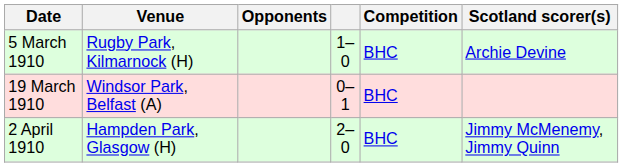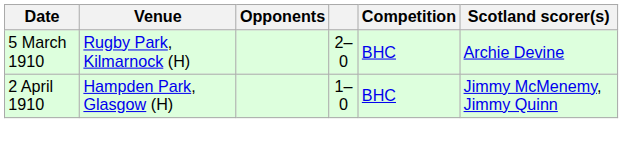 <table class="wikitable">
 <tr>
 <th>Date</th>
 <th>Venue</th>
 <th>Opponents</th>
 <th></th>
 <th>Competition</th>
 <th>Scotland scorer(s)</th>
 </tr>
 <tr bgcolor=#ddffdd>
 <td>5 March 1910</td>
 <td><a href='#'>Rugby Park</a>, <a href='#'>Kilmarnock</a> (H)</td>
 <td></td>
-<td align=center>1–0</td>
+<td align=center>2–0</td>
 <td><a href='#'>BHC</a></td>
 <td><a href='#'>Archie Devine</a></td>
-</tr>
-<tr bgcolor=#ffdddd>
-<td>19 March 1910</td>
-<td><a href='#'>Windsor Park</a>, <a href='#'>Belfast</a> (A)</td>
-<td></td>
-<td align=center>0–1</td>
-<td><a href='#'>BHC</a></td>
-<td></td>
 </tr>
 <tr bgcolor=#ddffdd>
 <td>2 April 1910</td>
 <td><a href='#'>Hampden Park</a>, <a href='#'>Glasgow</a> (H)</td>
 <td></td>
-<td align=center>2–0</td>
+<td align=center>1–0</td>
 <td><a href='#'>BHC</a></td>
 <td><a href='#'>Jimmy McMenemy</a>, <a href='#'>Jimmy Quinn</a></td>
 </tr>
 </table>
